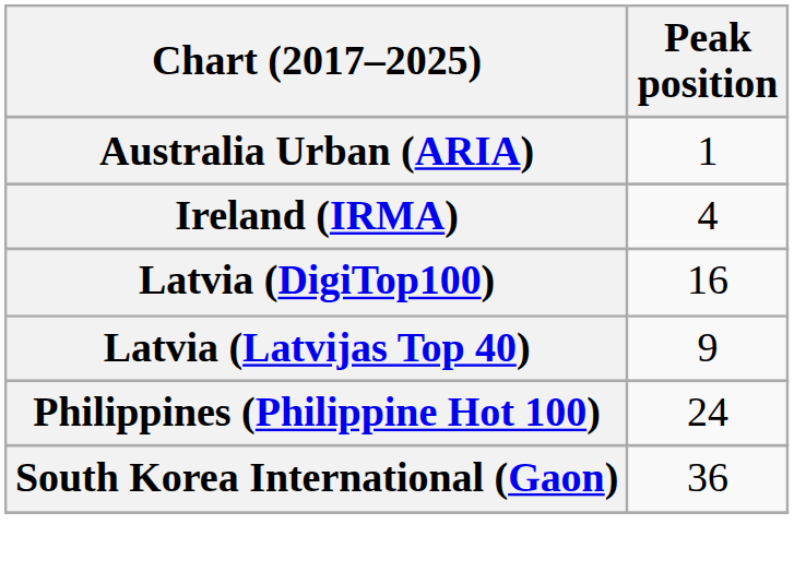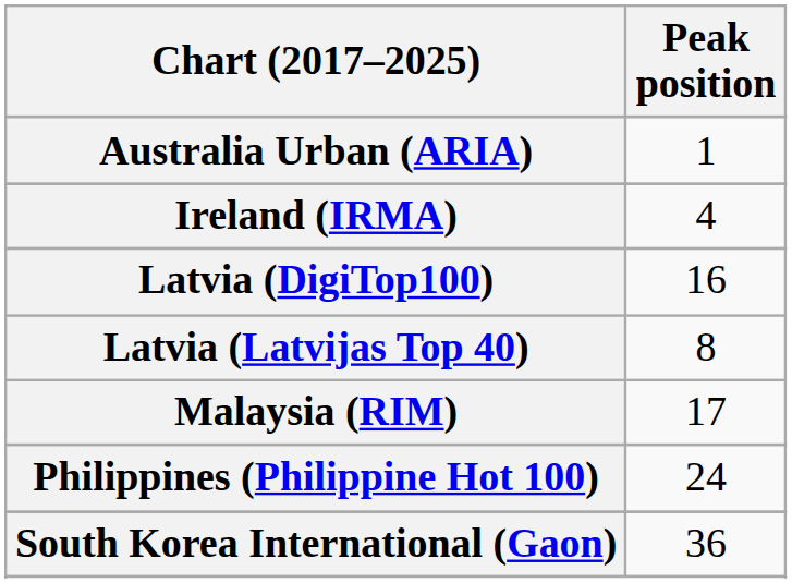 <table class="wikitable sortable plainrowheaders" style="text-align:center">
 <tr>
 <th scope="col">Chart (2017–2025)</th>
 <th scope="col">Peak<br>position</th>
 </tr>
 <tr>
 </tr>
 <tr>
 <th scope="row">Australia Urban (<a href='#'>ARIA</a>)</th>
 <td>1</td>
 </tr>
 <tr>
 </tr>
 <tr>
 </tr>
 <tr>
 </tr>
 <tr>
 </tr>
 <tr>
 </tr>
 <tr>
 </tr>
 <tr>
 </tr>
 <tr>
 </tr>
 <tr>
 </tr>
 <tr>
 </tr>
 <tr>
 </tr>
 <tr>
 </tr>
 <tr>
 <th scope="row">Ireland (<a href='#'>IRMA</a>)</th>
 <td>4</td>
 </tr>
 <tr>
 </tr>
 <tr>
 <th scope="row">Latvia (<a href='#'>DigiTop100</a>)</th>
 <td>16</td>
 </tr>
 <tr>
 <th scope="row">Latvia (<a href='#'>Latvijas Top 40</a>)</th>
-<td>9</td>
+<td>8</td>
+</tr>
+<tr>
+<th scope="row">Malaysia (<a href='#'>RIM</a>)</th>
+<td>17</td>
 </tr>
 <tr>
 </tr>
 <tr>
 </tr>
 <tr>
 </tr>
 <tr>
 </tr>
 <tr>
 <th scope="row">Philippines (<a href='#'>Philippine Hot 100</a>)</th>
 <td>24</td>
 </tr>
 <tr>
 </tr>
 <tr>
 </tr>
 <tr>
 </tr>
 <tr>
 <th scope="row">South Korea International (<a href='#'>Gaon</a>)</th>
 <td>36</td>
 </tr>
 <tr>
 </tr>
 <tr>
 </tr>
 <tr>
 </tr>
 <tr>
 </tr>
 <tr>
 </tr>
 <tr>
 </tr>
 <tr>
 </tr>
 <tr>
 </tr>
 <tr>
 </tr>
 <tr>
 </tr>
 <tr>
 </tr>
 </table>
